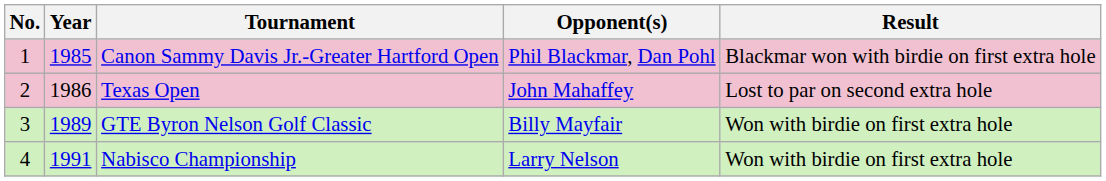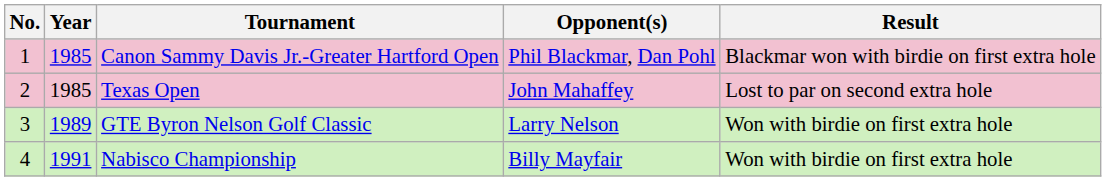 <table class="wikitable" style="font-size:95%;">
 <tr>
 <th>No.</th>
 <th>Year</th>
 <th>Tournament</th>
 <th>Opponent(s)</th>
 <th>Result</th>
 </tr>
 <tr style="background:#F2C1D1;">
 <td align=center>1</td>
 <td><a href='#'>1985</a></td>
 <td><a href='#'>Canon Sammy Davis Jr.-Greater Hartford Open</a></td>
 <td> <a href='#'>Phil Blackmar</a>,  <a href='#'>Dan Pohl</a></td>
 <td>Blackmar won with birdie on first extra hole</td>
 </tr>
 <tr style="background:#F2C1D1;">
 <td align=center>2</td>
-<td>1986</td>
+<td>1985</td>
 <td><a href='#'>Texas Open</a></td>
 <td> <a href='#'>John Mahaffey</a></td>
 <td>Lost to par on second extra hole</td>
 </tr>
 <tr style="background:#D0F0C0;">
 <td align=center>3</td>
 <td><a href='#'>1989</a></td>
 <td><a href='#'>GTE Byron Nelson Golf Classic</a></td>
-<td> <a href='#'>Billy Mayfair</a></td>
+<td> <a href='#'>Larry Nelson</a></td>
 <td>Won with birdie on first extra hole</td>
 </tr>
 <tr style="background:#D0F0C0;">
 <td align=center>4</td>
 <td><a href='#'>1991</a></td>
 <td><a href='#'>Nabisco Championship</a></td>
-<td> <a href='#'>Larry Nelson</a></td>
+<td> <a href='#'>Billy Mayfair</a></td>
 <td>Won with birdie on first extra hole</td>
 </tr>
 </table>
